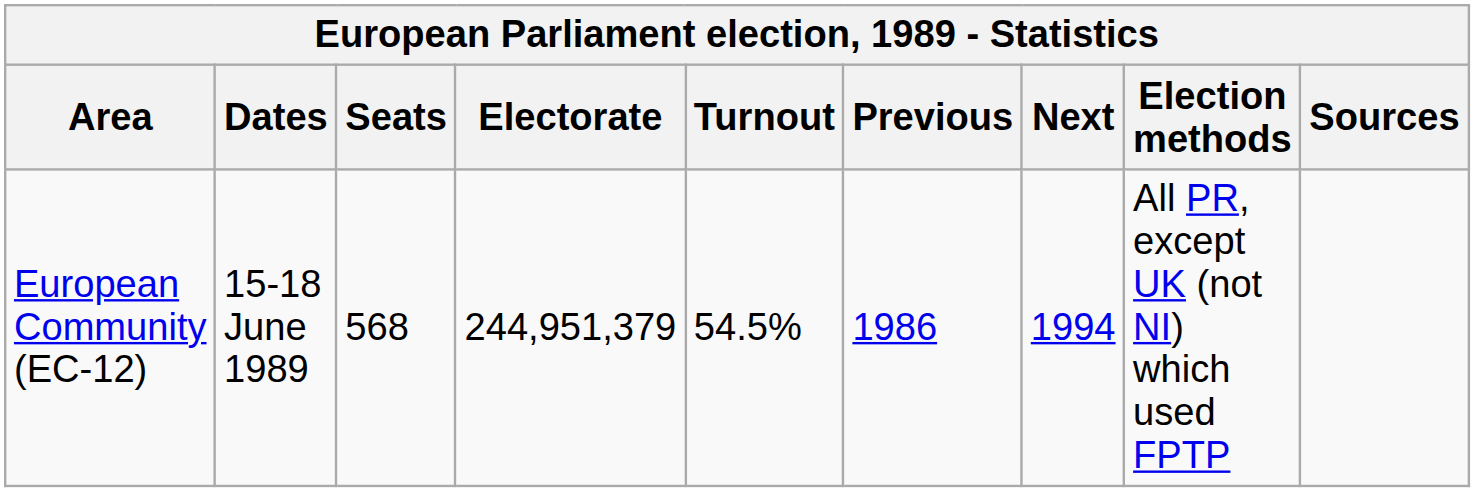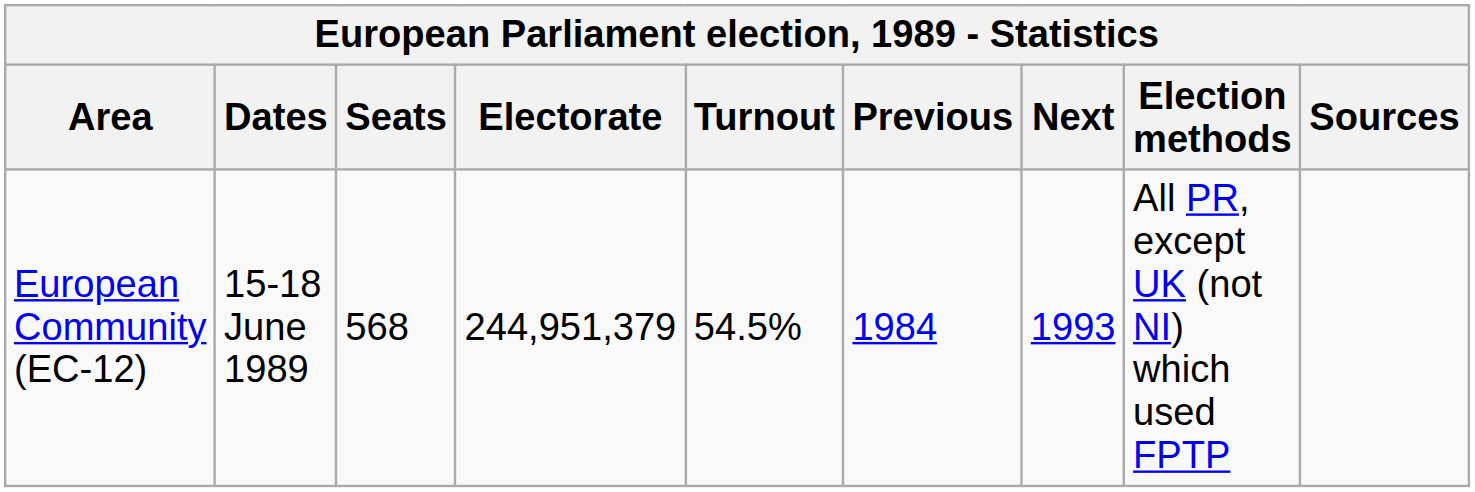 <table class="wikitable">
 <tr>
 <th colspan="9">European Parliament election, 1989 - Statistics</th>
 </tr>
 <tr>
 <th>Area</th>
 <th>Dates</th>
 <th>Seats</th>
 <th>Electorate</th>
 <th>Turnout</th>
 <th>Previous</th>
 <th>Next</th>
 <th>Election methods</th>
 <th>Sources</th>
 </tr>
 <tr>
 <td><a href='#'>European Community</a><br>(EC-12)</td>
 <td>15-18 June<br>1989</td>
 <td>568</td>
 <td>244,951,379</td>
 <td>54.5%</td>
-<td><a href='#'>1986</a></td>
-<td><a href='#'>1994</a></td>
+<td><a href='#'>1984</a></td>
+<td><a href='#'>1993</a></td>
 <td>All <a href='#'>PR</a>, except <a href='#'>UK</a> (not <a href='#'>NI</a>)<br>which used <a href='#'>FPTP</a></td>
 <td><small>    </small></td>
 </tr>
 </table>
